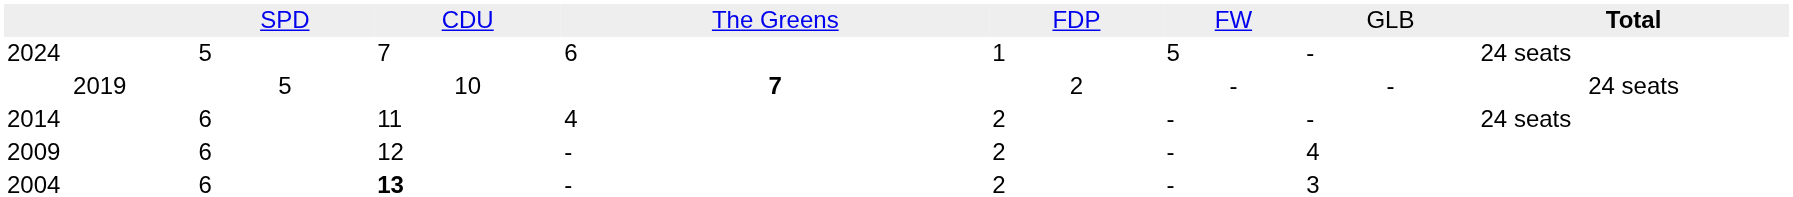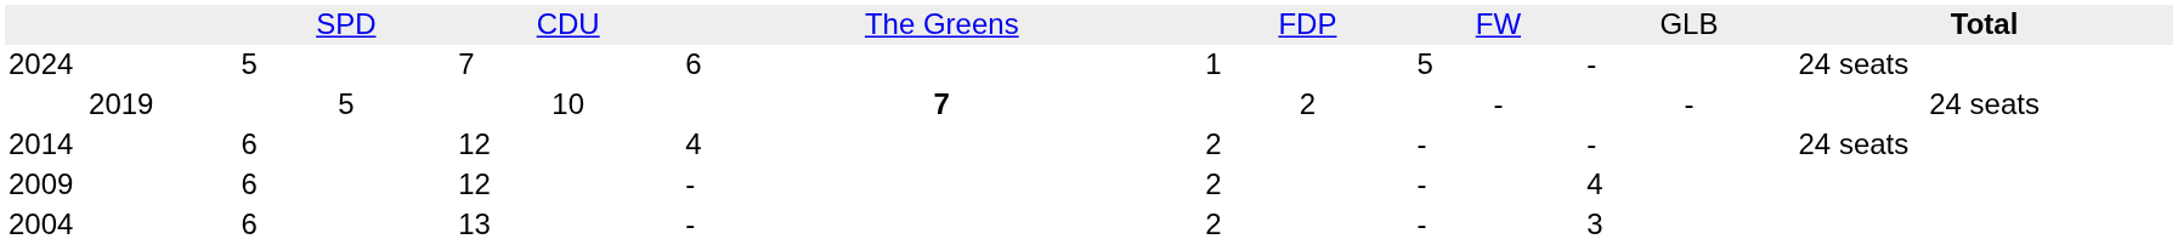 <table border="0" cellpadding="2" cellspacing="0" width="60%">
 <tr bgcolor="#eeeeee" align="center">
 <td></td>
 <td><a href='#'>SPD</a></td>
 <td><a href='#'>CDU</a></td>
 <td><a href='#'>The Greens</a></td>
 <td><a href='#'>FDP</a></td>
 <td><a href='#'>FW</a></td>
 <td>GLB</td>
 <td><strong>Total</strong></td>
 </tr>
 <tr>
 <td>2024</td>
 <td>5</td>
 <td>7</td>
 <td>6</td>
 <td>1</td>
 <td>5</td>
 <td>-</td>
 <td>24 seats</td>
 </tr>
 <tr align="center">
 <td>2019</td>
 <td>5</td>
 <td>10</td>
 <td><strong>7</strong></td>
 <td>2</td>
 <td>-</td>
 <td>-</td>
 <td>24 seats</td>
 </tr>
 <tr>
 <td>2014</td>
 <td>6</td>
-<td>11</td>
+<td>12</td>
 <td>4</td>
 <td>2</td>
 <td>-</td>
 <td>-</td>
 <td>24 seats</td>
 </tr>
 <tr>
 <td>2009</td>
 <td>6</td>
 <td>12</td>
 <td>-</td>
 <td>2</td>
 <td>-</td>
 <td>4</td>
 <td></td>
 </tr>
 <tr>
 <td>2004</td>
 <td>6</td>
-<td><strong>13</strong></td>
+<td>13</td>
 <td>-</td>
 <td>2</td>
 <td>-</td>
 <td>3</td>
 <td></td>
 </tr>
 </table>
